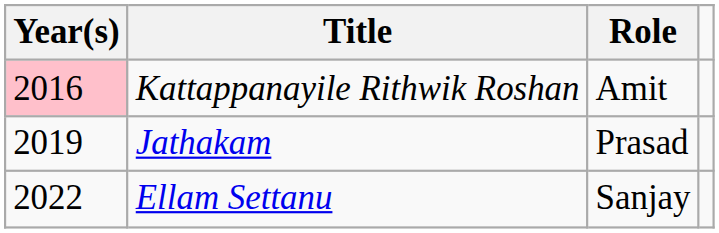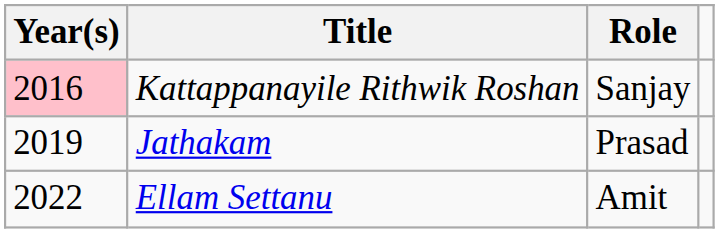 <table class="wikitable plainrowheaders sortable">
 <tr>
 <th>Year(s)</th>
 <th>Title</th>
 <th>Role</th>
 </tr>
 <tr>
 <td style="background: pink;">2016</td>
 <td><em>Kattappanayile Rithwik Roshan</em></td>
-<td>Amit</td>
+<td>Sanjay</td>
 <td></td>
 </tr>
 <tr>
 <td>2019</td>
 <td><em><a href='#'>Jathakam</a></em></td>
 <td>Prasad</td>
 <td></td>
 </tr>
 <tr>
 <td>2022</td>
 <td><em><a href='#'>Ellam Settanu</a></em></td>
-<td>Sanjay</td>
+<td>Amit</td>
 <td></td>
 </tr>
 </table>
